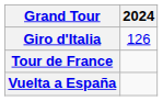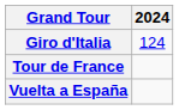 <table class="wikitable plainrowheaders">
 <tr>
 <th scope="col"><a href='#'>Grand Tour</a></th>
 <th>2024</th>
 </tr>
 <tr style="text-align:center;">
 <th scope="row"> <a href='#'>Giro d'Italia</a></th>
-<td><a href='#'>126</a></td>
+<td><a href='#'>124</a></td>
 </tr>
 <tr style="text-align:center;">
 <th scope="row"> <a href='#'>Tour de France</a></th>
 <td></td>
 </tr>
 <tr style="text-align:center;">
 <th scope="row"> <a href='#'>Vuelta a España</a></th>
 <td></td>
 </tr>
 </table>
